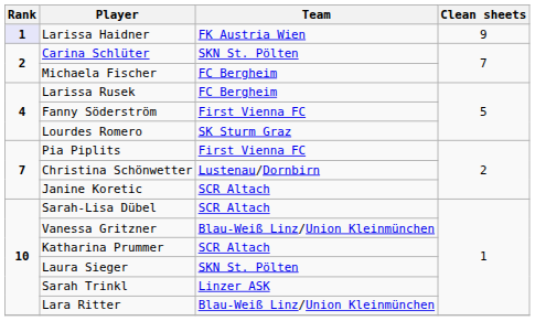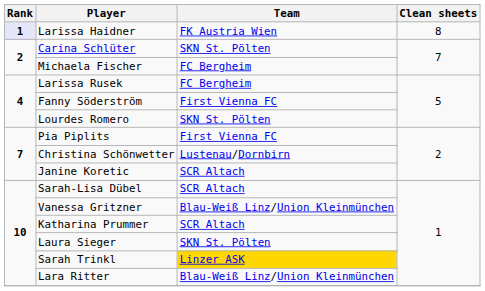 <table class="wikitable sortable" style="text-align:center">
 <tr>
 <th>Rank</th>
 <th>Player</th>
 <th>Team</th>
 <th>Clean sheets</th>
 </tr>
 <tr>
 <td style="background: lavender;"><strong>1</strong></td>
 <td style="text-align:left"> Larissa Haidner</td>
 <td style="text-align:left"><a href='#'>FK Austria Wien</a></td>
-<td>9</td>
+<td>8</td>
 </tr>
 <tr>
 <td rowspan=2><strong>2</strong></td>
 <td style="text-align:left"> <a href='#'>Carina Schlüter</a></td>
 <td style="text-align:left"><a href='#'>SKN St. Pölten</a></td>
 <td rowspan=2>7</td>
 </tr>
 <tr>
 <td style="text-align:left"> Michaela Fischer</td>
 <td style="text-align:left"><a href='#'>FC Bergheim</a></td>
 </tr>
 <tr>
 <td rowspan=3><strong>4</strong></td>
 <td style="text-align:left"> Larissa Rusek</td>
 <td style="text-align:left"><a href='#'>FC Bergheim</a></td>
 <td rowspan=3>5</td>
 </tr>
 <tr>
 <td style="text-align:left">  Fanny Söderström</td>
 <td style="text-align:left"><a href='#'>First Vienna FC</a></td>
 </tr>
 <tr>
 <td style="text-align:left"> Lourdes Romero</td>
-<td style="text-align:left"><a href='#'>SK Sturm Graz</a></td>
+<td style="text-align:left"><a href='#'>SKN St. Pölten</a></td>
 </tr>
 <tr>
 <td rowspan=3><strong>7</strong></td>
 <td style="text-align:left"> Pia Piplits</td>
 <td style="text-align:left"><a href='#'>First Vienna FC</a></td>
 <td rowspan=3>2</td>
 </tr>
 <tr>
 <td style="text-align:left"> Christina Schönwetter</td>
 <td style="text-align:left"><a href='#'>Lustenau</a>/<a href='#'>Dornbirn</a></td>
 </tr>
 <tr>
 <td style="text-align:left"> Janine Koretic</td>
 <td style="text-align:left"><a href='#'>SCR Altach</a></td>
 </tr>
 <tr>
 <td rowspan=6><strong>10</strong></td>
 <td style="text-align:left"> Sarah-Lisa Dübel</td>
 <td style="text-align:left"><a href='#'>SCR Altach</a></td>
 <td rowspan=6>1</td>
 </tr>
 <tr>
 <td style="text-align:left"> Vanessa Gritzner</td>
 <td style="text-align:left"><a href='#'>Blau-Weiß Linz</a>/<a href='#'>Union Kleinmünchen</a></td>
 </tr>
 <tr>
 <td style="text-align:left"> Katharina Prummer</td>
 <td style="text-align:left"><a href='#'>SCR Altach</a></td>
 </tr>
 <tr>
 <td style="text-align:left"> Laura Sieger</td>
 <td style="text-align:left"><a href='#'>SKN St. Pölten</a></td>
 </tr>
 <tr>
 <td style="text-align:left"> Sarah Trinkl</td>
-<td style="text-align:left"><a href='#'>Linzer ASK</a></td>
+<td style="background: gold; text-align:left"><a href='#'>Linzer ASK</a></td>
 </tr>
 <tr>
 <td style="text-align:left"> Lara Ritter</td>
 <td style="text-align:left"><a href='#'>Blau-Weiß Linz</a>/<a href='#'>Union Kleinmünchen</a></td>
 </tr>
 <tr>
 </tr>
 </table>
